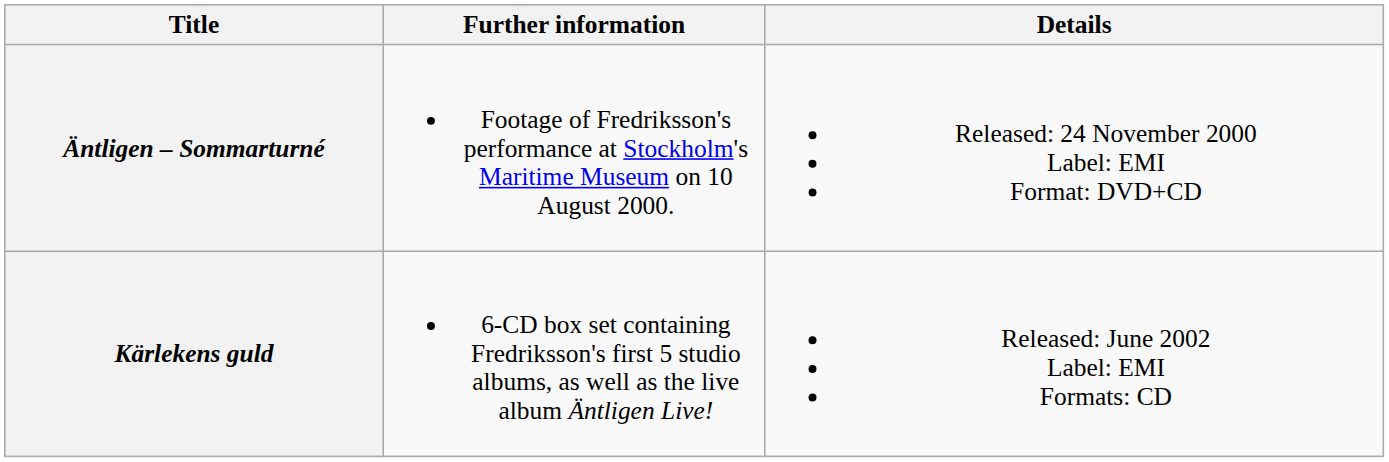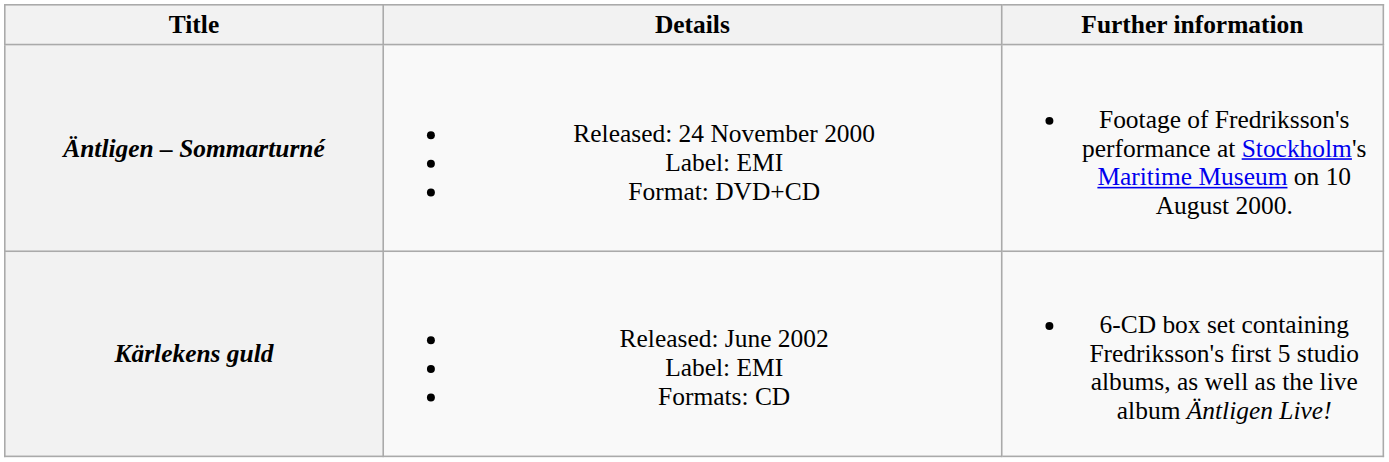 <table class="wikitable plainrowheaders" style="text-align:center;" border="1">
 <tr>
 <th scope="col" rowspan="1" style="width:15em;">Title</th>
+<th scope="col" rowspan="1" style="width:25em;">Details</th>
 <th scope="col" rowspan="1" style="width:15em;">Further information</th>
-<th scope="col" rowspan="1" style="width:25em;">Details</th>
 </tr>
 <tr>
 <th scope="row"><em>Äntligen – Sommarturné</em></th>
+<td><br><ul><li>Released: 24 November 2000</li><li>Label: EMI</li><li>Format: DVD+CD</li></ul></td>
 <td><br><ul><li>Footage of Fredriksson's performance at <a href='#'>Stockholm</a>'s <a href='#'>Maritime Museum</a> on 10 August 2000.</li></ul></td>
-<td><br><ul><li>Released: 24 November 2000</li><li>Label: EMI</li><li>Format: DVD+CD</li></ul></td>
 </tr>
 <tr>
 <th scope="row"><em>Kärlekens guld</em></th>
+<td><br><ul><li>Released: June 2002</li><li>Label: EMI</li><li>Formats: CD</li></ul></td>
 <td><br><ul><li>6-CD box set containing Fredriksson's first 5 studio albums, as well as the live album <em>Äntligen Live!</em></li></ul></td>
-<td><br><ul><li>Released: June 2002</li><li>Label: EMI</li><li>Formats: CD</li></ul></td>
 </tr>
 </table>
